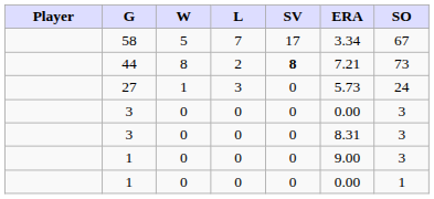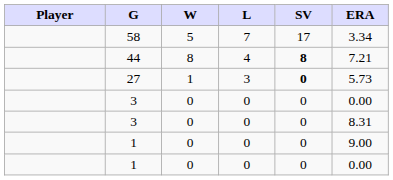 <table class="wikitable sortable">
 <tr>
 <th style="background:#ddf; width:16%;">Player</th>
 <th style="background:#ddf; width:9%;">G</th>
 <th style="background:#ddf; width:9%;">W</th>
 <th style="background:#ddf; width:9%;">L</th>
 <th style="background:#ddf; width:9%;">SV</th>
 <th style="background:#ddf; width:9%;">ERA</th>
-<th style="background:#ddf; width:9%;">SO</th>
 </tr>
 <tr style="text-align:center;">
 <td></td>
 <td>58</td>
 <td>5</td>
 <td>7</td>
 <td>17</td>
 <td>3.34</td>
-<td>67</td>
 </tr>
 <tr style="text-align:center;">
 <td></td>
 <td>44</td>
 <td>8</td>
-<td>2</td>
+<td>4</td>
 <td><strong>8</strong></td>
 <td>7.21</td>
-<td>73</td>
 </tr>
 <tr style="text-align:center;">
 <td></td>
 <td>27</td>
 <td>1</td>
 <td>3</td>
-<td>0</td>
+<td><strong>0</strong></td>
 <td>5.73</td>
-<td>24</td>
 </tr>
 <tr style="text-align:center;">
 <td></td>
 <td>3</td>
 <td>0</td>
 <td>0</td>
 <td>0</td>
 <td>0.00</td>
-<td>3</td>
 </tr>
 <tr style="text-align:center;">
 <td></td>
 <td>3</td>
 <td>0</td>
 <td>0</td>
 <td>0</td>
 <td>8.31</td>
-<td>3</td>
 </tr>
 <tr style="text-align:center;">
 <td></td>
 <td>1</td>
 <td>0</td>
 <td>0</td>
 <td>0</td>
 <td>9.00</td>
-<td>3</td>
 </tr>
 <tr style="text-align:center;">
 <td></td>
 <td>1</td>
 <td>0</td>
 <td>0</td>
 <td>0</td>
 <td>0.00</td>
-<td>1</td>
 </tr>
 </table>
